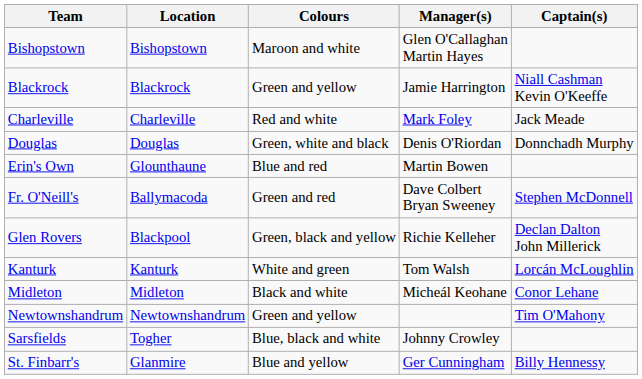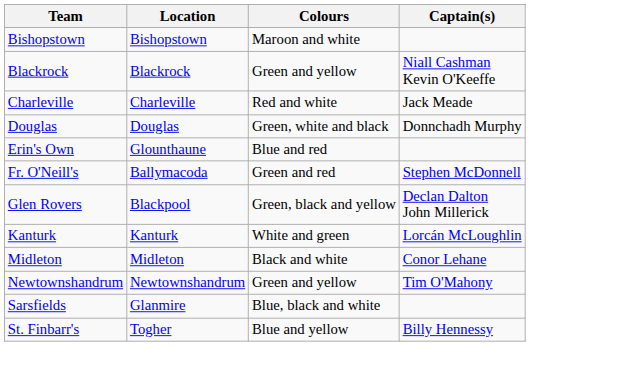 <table class="wikitable sortable mw-collapsible">
 <tr>
 <th>Team</th>
 <th>Location</th>
 <th>Colours</th>
-<th>Manager(s)</th>
 <th>Captain(s)</th>
 </tr>
 <tr align="left">
 <td><a href='#'>Bishopstown</a></td>
 <td><a href='#'>Bishopstown</a></td>
 <td>Maroon and white</td>
-<td>Glen O'Callaghan<br>Martin Hayes</td>
 <td></td>
 </tr>
 <tr align="left">
 <td><a href='#'>Blackrock</a></td>
 <td><a href='#'>Blackrock</a></td>
 <td>Green and yellow</td>
-<td>Jamie Harrington</td>
 <td><a href='#'>Niall Cashman</a><br>Kevin O'Keeffe</td>
 </tr>
 <tr align="left">
 <td><a href='#'>Charleville</a></td>
 <td><a href='#'>Charleville</a></td>
 <td>Red and white</td>
-<td><a href='#'>Mark Foley</a></td>
 <td>Jack Meade</td>
 </tr>
 <tr align="left">
 <td><a href='#'>Douglas</a></td>
 <td><a href='#'>Douglas</a></td>
 <td>Green, white and black</td>
-<td>Denis O'Riordan</td>
 <td>Donnchadh Murphy</td>
 </tr>
 <tr align="left">
 <td><a href='#'>Erin's Own</a></td>
 <td><a href='#'>Glounthaune</a></td>
 <td>Blue and red</td>
-<td>Martin Bowen</td>
 <td></td>
 </tr>
 <tr align="left">
 <td><a href='#'>Fr. O'Neill's</a></td>
 <td><a href='#'>Ballymacoda</a></td>
 <td>Green and red</td>
-<td>Dave Colbert<br>Bryan Sweeney</td>
 <td><a href='#'>Stephen McDonnell</a></td>
 </tr>
 <tr align="left">
 <td><a href='#'>Glen Rovers</a></td>
 <td><a href='#'>Blackpool</a></td>
 <td>Green, black and yellow</td>
-<td>Richie Kelleher</td>
 <td><a href='#'>Declan Dalton</a><br>John Millerick</td>
 </tr>
 <tr align="left">
 <td><a href='#'>Kanturk</a></td>
 <td><a href='#'>Kanturk</a></td>
 <td>White and green</td>
-<td>Tom Walsh</td>
 <td><a href='#'>Lorcán McLoughlin</a></td>
 </tr>
 <tr align="left">
 <td><a href='#'>Midleton</a></td>
 <td><a href='#'>Midleton</a></td>
 <td>Black and white</td>
-<td>Micheál Keohane</td>
 <td><a href='#'>Conor Lehane</a></td>
 </tr>
 <tr align="left">
 <td><a href='#'>Newtownshandrum</a></td>
 <td><a href='#'>Newtownshandrum</a></td>
 <td>Green and yellow</td>
-<td></td>
 <td><a href='#'>Tim O'Mahony</a></td>
 </tr>
 <tr align="left">
 <td><a href='#'>Sarsfields</a></td>
-<td><a href='#'>Togher</a></td>
+<td><a href='#'>Glanmire</a></td>
 <td>Blue, black and white</td>
-<td>Johnny Crowley</td>
 <td></td>
 </tr>
 <tr align="left">
 <td><a href='#'>St. Finbarr's</a></td>
-<td><a href='#'>Glanmire</a></td>
+<td><a href='#'>Togher</a></td>
 <td>Blue and yellow</td>
-<td><a href='#'>Ger Cunningham</a></td>
 <td><a href='#'>Billy Hennessy</a></td>
 </tr>
 </table>
